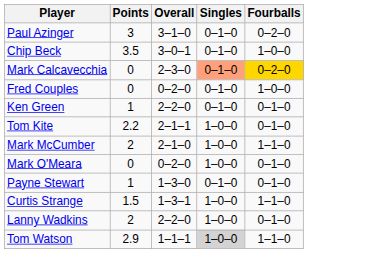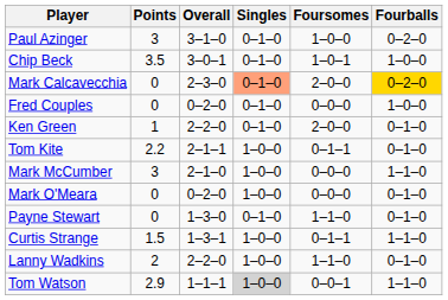 <table class="wikitable sortable" style="text-align:center">
 <tr>
 <th>Player</th>
 <th>Points</th>
 <th>Overall</th>
 <th>Singles</th>
+<th>Foursomes</th>
 <th>Fourballs</th>
 </tr>
 <tr>
 <td align=left><a href='#'>Paul Azinger</a></td>
 <td>3</td>
 <td>3–1–0</td>
 <td>0–1–0</td>
+<td>1–0–0</td>
 <td>0–2–0</td>
 </tr>
 <tr>
 <td align=left><a href='#'>Chip Beck</a></td>
 <td>3.5</td>
 <td>3–0–1</td>
 <td>0–1–0</td>
+<td>1–0–1</td>
 <td>1–0–0</td>
 </tr>
 <tr>
 <td align=left><a href='#'>Mark Calcavecchia</a></td>
 <td>0</td>
 <td>2–3–0</td>
 <td style="background: lightsalmon;">0–1–0</td>
+<td>2–0–0</td>
 <td style="background: gold;">0–2–0</td>
 </tr>
 <tr>
 <td align=left><a href='#'>Fred Couples</a></td>
 <td>0</td>
 <td>0–2–0</td>
 <td>0–1–0</td>
+<td>0–0–0</td>
 <td>1–0–0</td>
 </tr>
 <tr>
 <td align=left><a href='#'>Ken Green</a></td>
 <td>1</td>
 <td>2–2–0</td>
 <td>0–1–0</td>
+<td>2–0–0</td>
 <td>0–1–0</td>
 </tr>
 <tr>
 <td align=left><a href='#'>Tom Kite</a></td>
 <td>2.2</td>
 <td>2–1–1</td>
 <td>1–0–0</td>
+<td>0–1–1</td>
 <td>0–1–0</td>
 </tr>
 <tr>
 <td align=left><a href='#'>Mark McCumber</a></td>
-<td>2</td>
+<td>3</td>
 <td>2–1–0</td>
 <td>1–0–0</td>
+<td>0–0–0</td>
 <td>1–1–0</td>
 </tr>
 <tr>
 <td align=left><a href='#'>Mark O'Meara</a></td>
 <td>0</td>
 <td>0–2–0</td>
 <td>1–0–0</td>
+<td>0–0–0</td>
 <td>0–1–0</td>
 </tr>
 <tr>
 <td align=left><a href='#'>Payne Stewart</a></td>
-<td>1</td>
+<td>0</td>
 <td>1–3–0</td>
 <td>0–1–0</td>
+<td>1–1–0</td>
 <td>0–1–0</td>
 </tr>
 <tr>
 <td align=left><a href='#'>Curtis Strange</a></td>
 <td>1.5</td>
 <td>1–3–1</td>
 <td>1–0–0</td>
+<td>0–1–1</td>
 <td>1–1–0</td>
 </tr>
 <tr>
 <td align=left><a href='#'>Lanny Wadkins</a></td>
 <td>2</td>
 <td>2–2–0</td>
 <td>1–0–0</td>
+<td>1–1–0</td>
 <td>0–1–0</td>
 </tr>
 <tr>
 <td align=left><a href='#'>Tom Watson</a></td>
 <td>2.9</td>
 <td>1–1–1</td>
 <td style="background: lightgrey;">1–0–0</td>
+<td>0–0–1</td>
 <td>1–1–0</td>
 </tr>
 </table>
